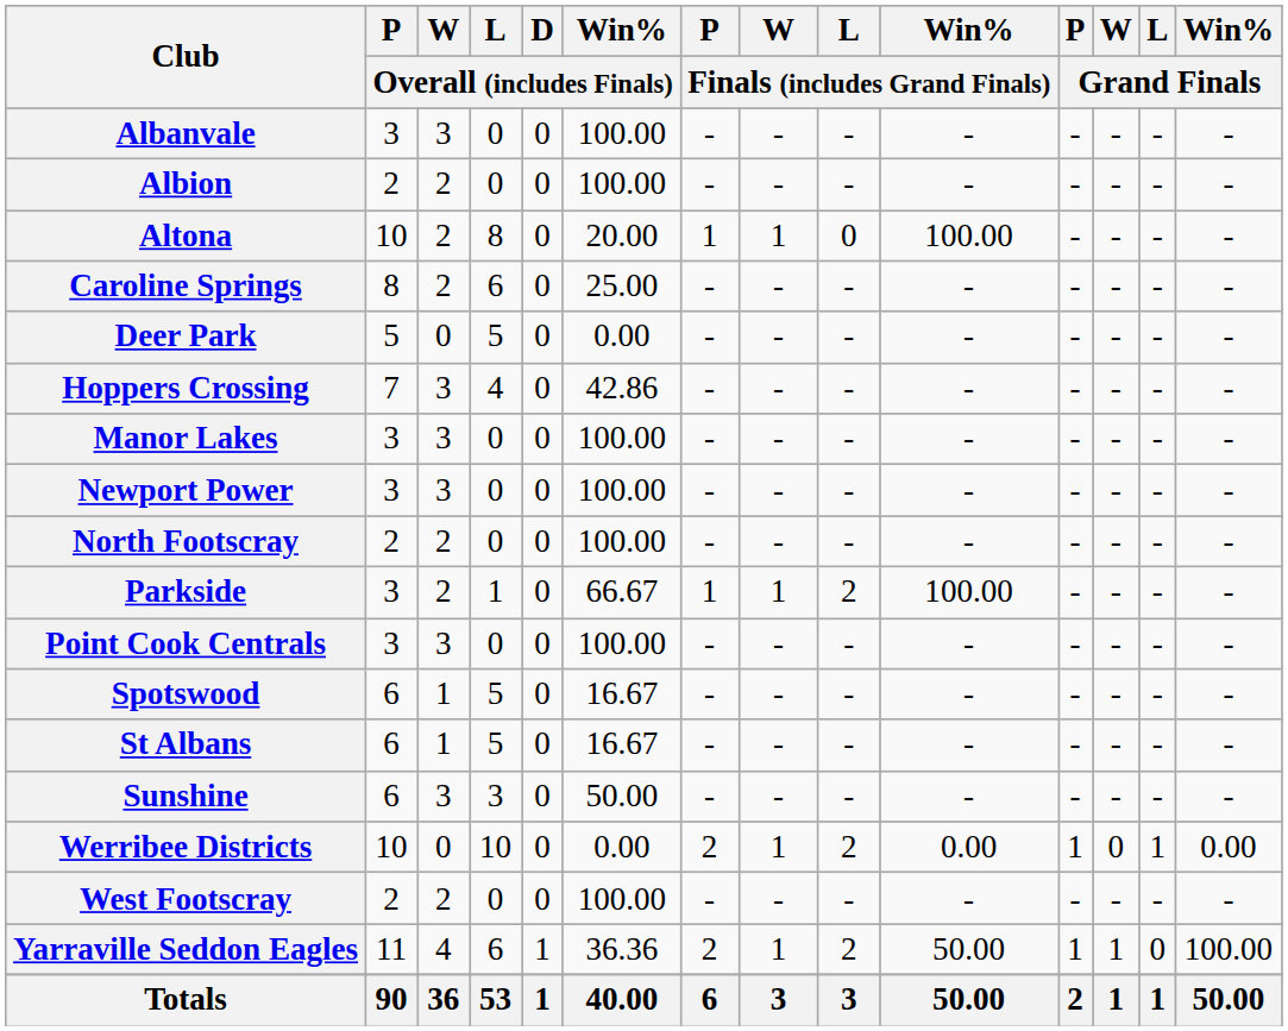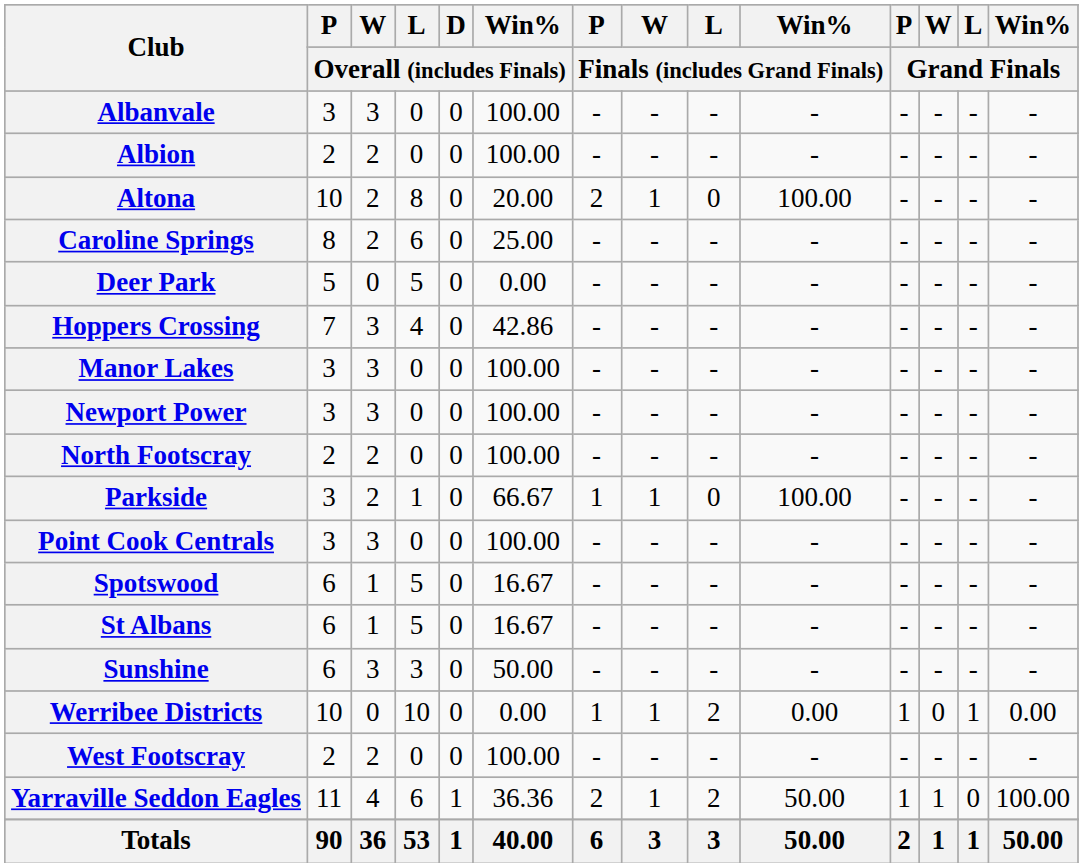 <table class="wikitable plainrowheaders sortable" style="text-align:center;">
 <tr>
 <th scope="col" rowspan="2">Club</th>
 <th scope="col">P</th>
 <th scope="col">W</th>
 <th scope="col">L</th>
 <th scope="col">D</th>
 <th scope="col">Win%</th>
 <th scope="col">P</th>
 <th scope="col">W</th>
 <th scope="col">L</th>
 <th scope="col">Win%</th>
 <th scope="col">P</th>
 <th scope="col">W</th>
 <th scope="col">L</th>
 <th scope="col">Win%</th>
 </tr>
 <tr>
 <th scope="col" colspan="5">Overall <small>(includes Finals)</small></th>
 <th scope="col" colspan="4">Finals <small>(includes Grand Finals)</small></th>
 <th scope="col" colspan="4">Grand Finals</th>
 </tr>
 <tr>
 <th scope="row" align=left><a href='#'>Albanvale</a></th>
 <td>3</td>
 <td>3</td>
 <td>0</td>
 <td>0</td>
 <td>100.00</td>
 <td>-</td>
 <td>-</td>
 <td>-</td>
 <td>-</td>
 <td>-</td>
 <td>-</td>
 <td>-</td>
 <td>-</td>
 </tr>
 <tr>
 <th scope="row" align=left><a href='#'>Albion</a></th>
 <td>2</td>
 <td>2</td>
 <td>0</td>
 <td>0</td>
 <td>100.00</td>
 <td>-</td>
 <td>-</td>
 <td>-</td>
 <td>-</td>
 <td>-</td>
 <td>-</td>
 <td>-</td>
 <td>-</td>
 </tr>
 <tr>
 <th scope="row" align=left><a href='#'>Altona</a></th>
 <td>10</td>
 <td>2</td>
 <td>8</td>
 <td>0</td>
 <td>20.00</td>
-<td>1</td>
+<td>2</td>
 <td>1</td>
 <td>0</td>
 <td>100.00</td>
 <td>-</td>
 <td>-</td>
 <td>-</td>
 <td>-</td>
 </tr>
 <tr>
 <th scope="row" align=left><a href='#'>Caroline Springs</a></th>
 <td>8</td>
 <td>2</td>
 <td>6</td>
 <td>0</td>
 <td>25.00</td>
 <td>-</td>
 <td>-</td>
 <td>-</td>
 <td>-</td>
 <td>-</td>
 <td>-</td>
 <td>-</td>
 <td>-</td>
 </tr>
 <tr>
 <th scope="row" align=left><a href='#'>Deer Park</a></th>
 <td>5</td>
 <td>0</td>
 <td>5</td>
 <td>0</td>
 <td>0.00</td>
 <td>-</td>
 <td>-</td>
 <td>-</td>
 <td>-</td>
 <td>-</td>
 <td>-</td>
 <td>-</td>
 <td>-</td>
 </tr>
 <tr>
 <th scope="row" align=left><a href='#'>Hoppers Crossing</a></th>
 <td>7</td>
 <td>3</td>
 <td>4</td>
 <td>0</td>
 <td>42.86</td>
 <td>-</td>
 <td>-</td>
 <td>-</td>
 <td>-</td>
 <td>-</td>
 <td>-</td>
 <td>-</td>
 <td>-</td>
 </tr>
 <tr>
 <th scope="row" align=left><a href='#'>Manor Lakes</a></th>
 <td>3</td>
 <td>3</td>
 <td>0</td>
 <td>0</td>
 <td>100.00</td>
 <td>-</td>
 <td>-</td>
 <td>-</td>
 <td>-</td>
 <td>-</td>
 <td>-</td>
 <td>-</td>
 <td>-</td>
 </tr>
 <tr>
 <th scope="row" align=left><a href='#'>Newport Power</a></th>
 <td>3</td>
 <td>3</td>
 <td>0</td>
 <td>0</td>
 <td>100.00</td>
 <td>-</td>
 <td>-</td>
 <td>-</td>
 <td>-</td>
 <td>-</td>
 <td>-</td>
 <td>-</td>
 <td>-</td>
 </tr>
 <tr>
 <th scope="row" align=left><a href='#'>North Footscray</a></th>
 <td>2</td>
 <td>2</td>
 <td>0</td>
 <td>0</td>
 <td>100.00</td>
 <td>-</td>
 <td>-</td>
 <td>-</td>
 <td>-</td>
 <td>-</td>
 <td>-</td>
 <td>-</td>
 <td>-</td>
 </tr>
 <tr>
 <th scope="row" align=left><a href='#'>Parkside</a></th>
 <td>3</td>
 <td>2</td>
 <td>1</td>
 <td>0</td>
 <td>66.67</td>
 <td>1</td>
 <td>1</td>
-<td>2</td>
+<td>0</td>
 <td>100.00</td>
 <td>-</td>
 <td>-</td>
 <td>-</td>
 <td>-</td>
 </tr>
 <tr>
 <th scope="row" align=left><a href='#'>Point Cook Centrals</a></th>
 <td>3</td>
 <td>3</td>
 <td>0</td>
 <td>0</td>
 <td>100.00</td>
 <td>-</td>
 <td>-</td>
 <td>-</td>
 <td>-</td>
 <td>-</td>
 <td>-</td>
 <td>-</td>
 <td>-</td>
 </tr>
 <tr>
 <th scope="row" align=left><a href='#'>Spotswood</a></th>
 <td>6</td>
 <td>1</td>
 <td>5</td>
 <td>0</td>
 <td>16.67</td>
 <td>-</td>
 <td>-</td>
 <td>-</td>
 <td>-</td>
 <td>-</td>
 <td>-</td>
 <td>-</td>
 <td>-</td>
 </tr>
 <tr>
 <th scope="row" align=left><a href='#'>St Albans</a></th>
 <td>6</td>
 <td>1</td>
 <td>5</td>
 <td>0</td>
 <td>16.67</td>
 <td>-</td>
 <td>-</td>
 <td>-</td>
 <td>-</td>
 <td>-</td>
 <td>-</td>
 <td>-</td>
 <td>-</td>
 </tr>
 <tr>
 <th scope="row" align=left><a href='#'>Sunshine</a></th>
 <td>6</td>
 <td>3</td>
 <td>3</td>
 <td>0</td>
 <td>50.00</td>
 <td>-</td>
 <td>-</td>
 <td>-</td>
 <td>-</td>
 <td>-</td>
 <td>-</td>
 <td>-</td>
 <td>-</td>
 </tr>
 <tr>
 <th scope="row" align=left><a href='#'>Werribee Districts</a></th>
 <td>10</td>
 <td>0</td>
 <td>10</td>
 <td>0</td>
 <td>0.00</td>
-<td>2</td>
+<td>1</td>
 <td>1</td>
 <td>2</td>
 <td>0.00</td>
 <td>1</td>
 <td>0</td>
 <td>1</td>
 <td>0.00</td>
 </tr>
 <tr>
 <th scope="row" align=left><a href='#'>West Footscray</a></th>
 <td>2</td>
 <td>2</td>
 <td>0</td>
 <td>0</td>
 <td>100.00</td>
 <td>-</td>
 <td>-</td>
 <td>-</td>
 <td>-</td>
 <td>-</td>
 <td>-</td>
 <td>-</td>
 <td>-</td>
 </tr>
 <tr>
 <th scope="row" align=left><a href='#'>Yarraville Seddon Eagles</a></th>
 <td>11</td>
 <td>4</td>
 <td>6</td>
 <td>1</td>
 <td>36.36</td>
 <td>2</td>
 <td>1</td>
 <td>2</td>
 <td>50.00</td>
 <td>1</td>
 <td>1</td>
 <td>0</td>
 <td>100.00</td>
 </tr>
 <tr>
 </tr>
 <tr class="sortbottom">
 <th>Totals</th>
 <th>90</th>
 <th>36</th>
 <th>53</th>
 <th>1</th>
 <th>40.00</th>
 <th>6</th>
 <th>3</th>
 <th>3</th>
 <th>50.00</th>
 <th>2</th>
 <th>1</th>
 <th>1</th>
 <th>50.00</th>
 </tr>
 </table>
